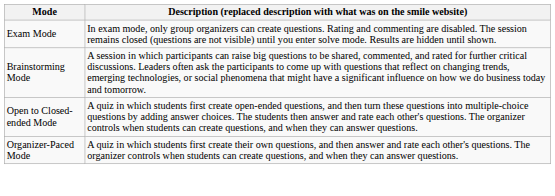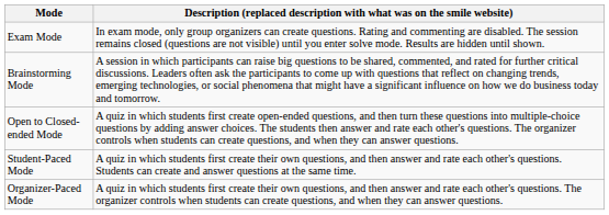 <table class="wikitable">
 <tr>
 <th>Mode</th>
 <th>Description (replaced description with what was on the smile website)</th>
 </tr>
 <tr>
 <td>Exam Mode</td>
 <td>In exam mode, only group organizers can create questions. Rating and commenting are disabled. The session remains closed (questions are not visible) until you enter solve mode. Results are hidden until shown.</td>
 </tr>
 <tr>
 <td>Brainstorming Mode</td>
 <td>A session in which participants can raise big questions to be shared, commented, and rated for further critical discussions. Leaders often ask the participants to come up with questions that reflect on changing trends, emerging technologies, or social phenomena that might have a significant influence on how we do business today and tomorrow.</td>
 </tr>
 <tr>
 <td>Open to Closed-ended Mode</td>
 <td>A quiz in which students first create open-ended questions, and then turn these questions into multiple-choice questions by adding answer choices. The students then answer and rate each other's questions. The organizer controls when students can create questions, and when they can answer questions.</td>
 </tr>
 <tr>
+<td>Student-Paced Mode</td>
+<td>A quiz in which students first create their own questions, and then answer and rate each other's questions. Students can create and answer questions at the same time.</td>
+</tr>
+<tr>
 <td>Organizer-Paced Mode</td>
 <td>A quiz in which students first create their own questions, and then answer and rate each other's questions. The organizer controls when students can create questions, and when they can answer questions.</td>
 </tr>
 </table>
